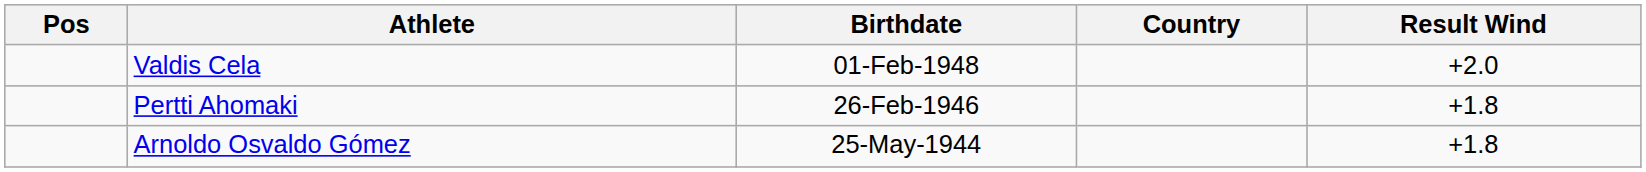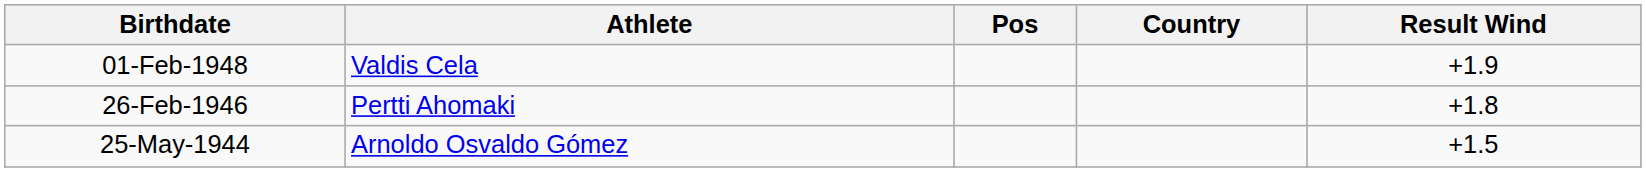 <table class="wikitable"  style="text-align:center; width:65%;">
 <tr>
+<th>Birthdate</th>
+<th>Athlete</th>
 <th>Pos</th>
-<th>Athlete</th>
-<th>Birthdate</th>
 <th>Country</th>
 <th>Result Wind</th>
 </tr>
 <tr>
+<td>01-Feb-1948</td>
+<td align=left><a href='#'>Valdis Cela</a></td>
 <td align=center></td>
-<td align=left><a href='#'>Valdis Cela</a></td>
-<td>01-Feb-1948</td>
 <td align=left></td>
-<td> +2.0</td>
+<td> +1.9</td>
 </tr>
 <tr>
+<td>26-Feb-1946</td>
+<td align=left><a href='#'>Pertti Ahomaki</a></td>
 <td align=center></td>
-<td align=left><a href='#'>Pertti Ahomaki</a></td>
-<td>26-Feb-1946</td>
 <td align=left></td>
 <td> +1.8</td>
 </tr>
 <tr>
+<td>25-May-1944</td>
+<td align=left><a href='#'>Arnoldo Osvaldo Gómez</a></td>
 <td align=center></td>
-<td align=left><a href='#'>Arnoldo Osvaldo Gómez</a></td>
-<td>25-May-1944</td>
 <td align=left></td>
-<td> +1.8</td>
+<td> +1.5</td>
 </tr>
 </table>
